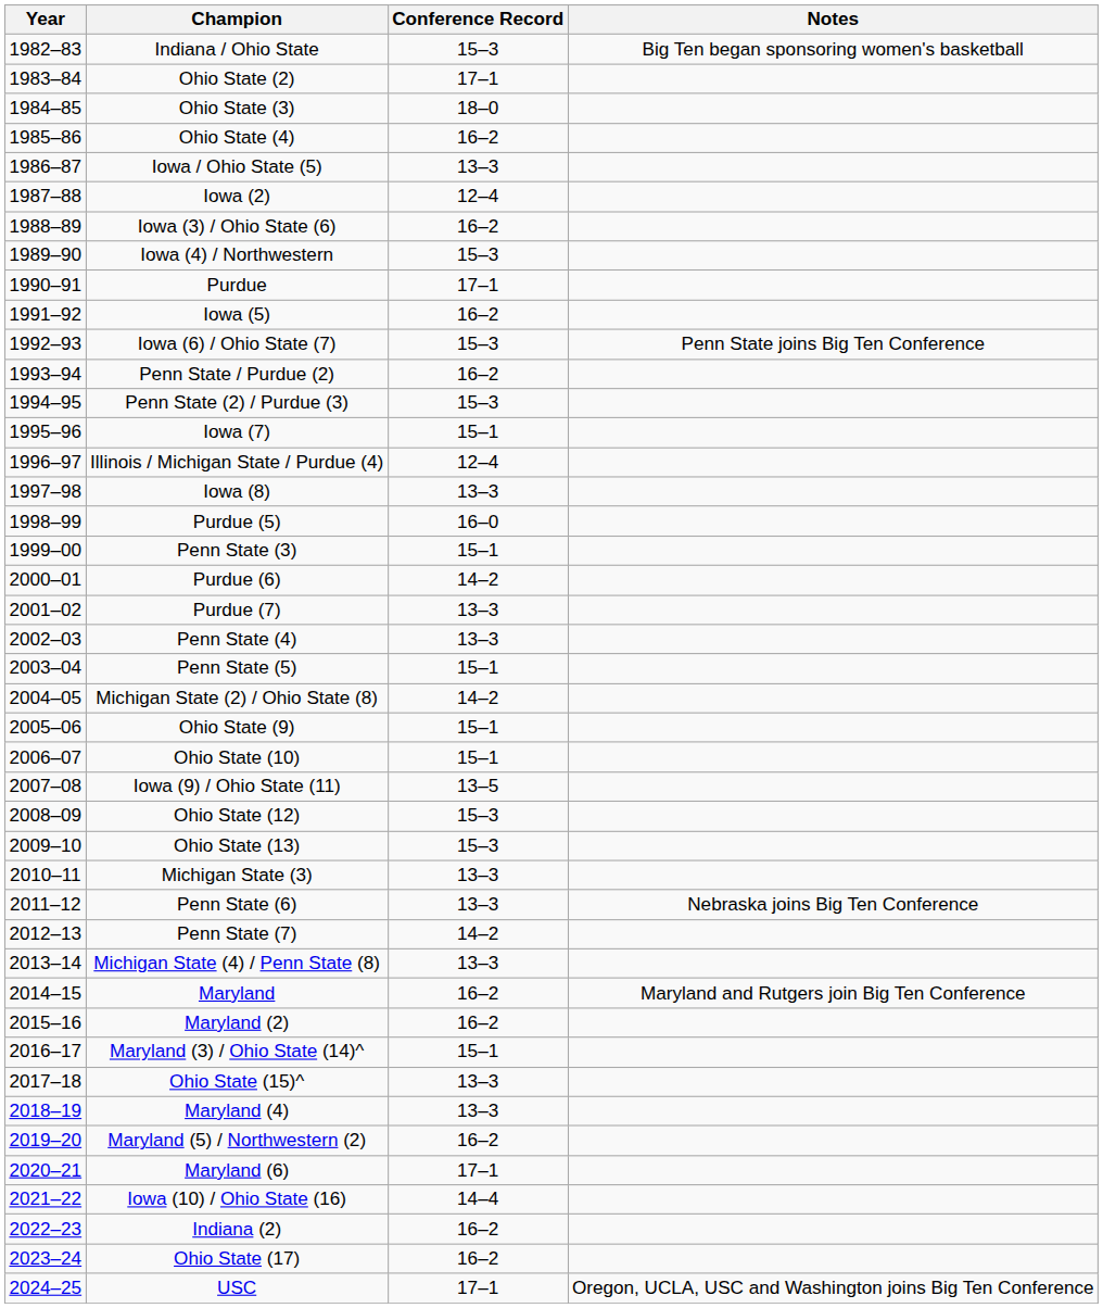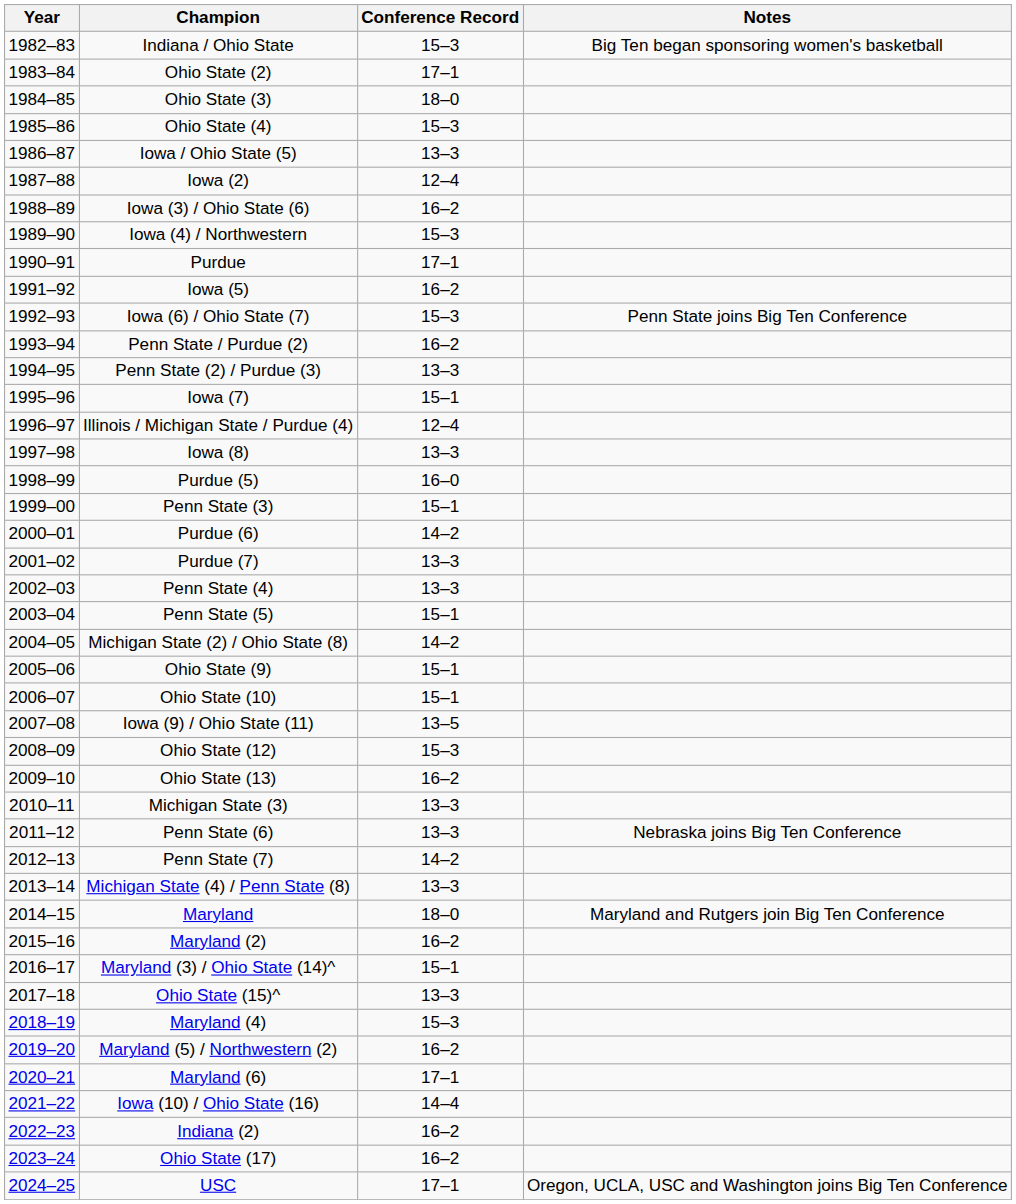 <table class="wikitable" style="text-align: center;">
 <tr>
 <th>Year</th>
 <th>Champion</th>
 <th>Conference Record</th>
 <th>Notes</th>
 </tr>
 <tr>
 <td>1982–83</td>
 <td>Indiana / Ohio State</td>
 <td>15–3</td>
 <td>Big Ten began sponsoring women's basketball</td>
 </tr>
 <tr>
 <td>1983–84</td>
 <td>Ohio State (2)</td>
 <td>17–1</td>
 <td></td>
 </tr>
 <tr>
 <td>1984–85</td>
 <td>Ohio State (3)</td>
 <td>18–0</td>
 <td></td>
 </tr>
 <tr>
 <td>1985–86</td>
 <td>Ohio State (4)</td>
-<td>16–2</td>
+<td>15–3</td>
 <td></td>
 </tr>
 <tr>
 <td>1986–87</td>
 <td>Iowa / Ohio State (5)</td>
 <td>13–3</td>
 <td></td>
 </tr>
 <tr>
 <td>1987–88</td>
 <td>Iowa (2)</td>
 <td>12–4</td>
 <td></td>
 </tr>
 <tr>
 <td>1988–89</td>
 <td>Iowa (3) / Ohio State (6)</td>
 <td>16–2</td>
 <td></td>
 </tr>
 <tr>
 <td>1989–90</td>
 <td>Iowa (4) / Northwestern</td>
 <td>15–3</td>
 <td></td>
 </tr>
 <tr>
 <td>1990–91</td>
 <td>Purdue</td>
 <td>17–1</td>
 <td></td>
 </tr>
 <tr>
 <td>1991–92</td>
 <td>Iowa (5)</td>
 <td>16–2</td>
 <td></td>
 </tr>
 <tr>
 <td>1992–93</td>
 <td>Iowa (6) / Ohio State (7)</td>
 <td>15–3</td>
 <td>Penn State joins Big Ten Conference</td>
 </tr>
 <tr>
 <td>1993–94</td>
 <td>Penn State / Purdue (2)</td>
 <td>16–2</td>
 <td></td>
 </tr>
 <tr>
 <td>1994–95</td>
 <td>Penn State (2) / Purdue (3)</td>
-<td>15–3</td>
+<td>13–3</td>
 <td></td>
 </tr>
 <tr>
 <td>1995–96</td>
 <td>Iowa (7)</td>
 <td>15–1</td>
 <td></td>
 </tr>
 <tr>
 <td>1996–97</td>
 <td>Illinois / Michigan State / Purdue (4)</td>
 <td>12–4</td>
 <td></td>
 </tr>
 <tr>
 <td>1997–98</td>
 <td>Iowa (8)</td>
 <td>13–3</td>
 <td></td>
 </tr>
 <tr>
 <td>1998–99</td>
 <td>Purdue (5)</td>
 <td>16–0</td>
 <td></td>
 </tr>
 <tr>
 <td>1999–00</td>
 <td>Penn State (3)</td>
 <td>15–1</td>
 <td></td>
 </tr>
 <tr>
 <td>2000–01</td>
 <td>Purdue (6)</td>
 <td>14–2</td>
 <td></td>
 </tr>
 <tr>
 <td>2001–02</td>
 <td>Purdue (7)</td>
 <td>13–3</td>
 <td></td>
 </tr>
 <tr>
 <td>2002–03</td>
 <td>Penn State (4)</td>
 <td>13–3</td>
 <td></td>
 </tr>
 <tr>
 <td>2003–04</td>
 <td>Penn State (5)</td>
 <td>15–1</td>
 <td></td>
 </tr>
 <tr>
 <td>2004–05</td>
 <td>Michigan State (2) / Ohio State (8)</td>
 <td>14–2</td>
 <td></td>
 </tr>
 <tr>
 <td>2005–06</td>
 <td>Ohio State (9)</td>
 <td>15–1</td>
 <td></td>
 </tr>
 <tr>
 <td>2006–07</td>
 <td>Ohio State (10)</td>
 <td>15–1</td>
 <td></td>
 </tr>
 <tr>
 <td>2007–08</td>
 <td>Iowa (9) / Ohio State (11)</td>
 <td>13–5</td>
 <td></td>
 </tr>
 <tr>
 <td>2008–09</td>
 <td>Ohio State (12)</td>
 <td>15–3</td>
 <td></td>
 </tr>
 <tr>
 <td>2009–10</td>
 <td>Ohio State (13)</td>
-<td>15–3</td>
+<td>16–2</td>
 <td></td>
 </tr>
 <tr>
 <td>2010–11</td>
 <td>Michigan State (3)</td>
 <td>13–3</td>
 <td></td>
 </tr>
 <tr>
 <td>2011–12</td>
 <td>Penn State (6)</td>
 <td>13–3</td>
 <td>Nebraska joins Big Ten Conference</td>
 </tr>
 <tr>
 <td>2012–13</td>
 <td>Penn State (7)</td>
 <td>14–2</td>
 <td></td>
 </tr>
 <tr>
 <td>2013–14</td>
 <td><a href='#'>Michigan State</a> (4) / <a href='#'>Penn State</a> (8)</td>
 <td>13–3</td>
 <td></td>
 </tr>
 <tr>
 <td>2014–15</td>
 <td><a href='#'>Maryland</a></td>
-<td>16–2</td>
+<td>18–0</td>
 <td>Maryland and Rutgers join Big Ten Conference</td>
 </tr>
 <tr>
 <td>2015–16</td>
 <td><a href='#'>Maryland</a> (2)</td>
 <td>16–2</td>
 <td></td>
 </tr>
 <tr>
 <td>2016–17</td>
 <td><a href='#'>Maryland</a> (3) / <a href='#'>Ohio State</a> (14)^</td>
 <td>15–1</td>
 <td></td>
 </tr>
 <tr>
 <td>2017–18</td>
 <td><a href='#'>Ohio State</a> (15)^</td>
 <td>13–3</td>
 <td></td>
 </tr>
 <tr>
 <td><a href='#'>2018–19</a></td>
 <td><a href='#'>Maryland</a> (4)</td>
-<td>13–3</td>
+<td>15–3</td>
 <td></td>
 </tr>
 <tr>
 <td><a href='#'>2019–20</a></td>
 <td><a href='#'>Maryland</a> (5) / <a href='#'>Northwestern</a> (2)</td>
 <td>16–2</td>
 <td></td>
 </tr>
 <tr>
 <td><a href='#'>2020–21</a></td>
 <td><a href='#'>Maryland</a> (6)</td>
 <td>17–1</td>
 <td></td>
 </tr>
 <tr>
 <td><a href='#'>2021–22</a></td>
 <td><a href='#'>Iowa</a> (10) / <a href='#'>Ohio State</a> (16)</td>
 <td>14–4</td>
 <td></td>
 </tr>
 <tr>
 <td><a href='#'>2022–23</a></td>
 <td><a href='#'>Indiana</a> (2)</td>
 <td>16–2</td>
 <td></td>
 </tr>
 <tr>
 <td><a href='#'>2023–24</a></td>
 <td><a href='#'>Ohio State</a> (17)</td>
 <td>16–2</td>
 <td></td>
 </tr>
 <tr>
 <td><a href='#'>2024–25</a></td>
 <td><a href='#'>USC</a></td>
 <td>17–1</td>
 <td>Oregon, UCLA, USC and Washington joins Big Ten Conference</td>
 </tr>
 </table>
